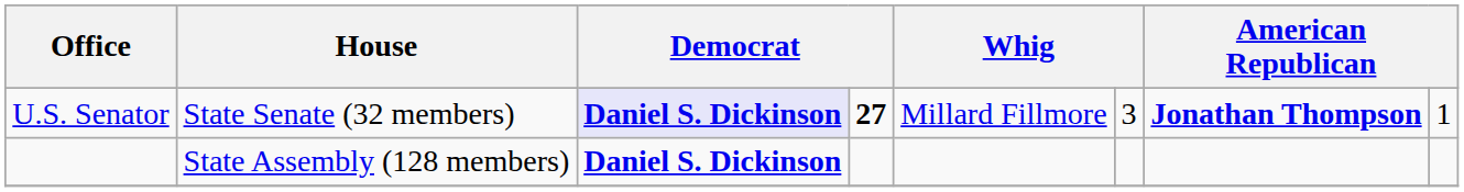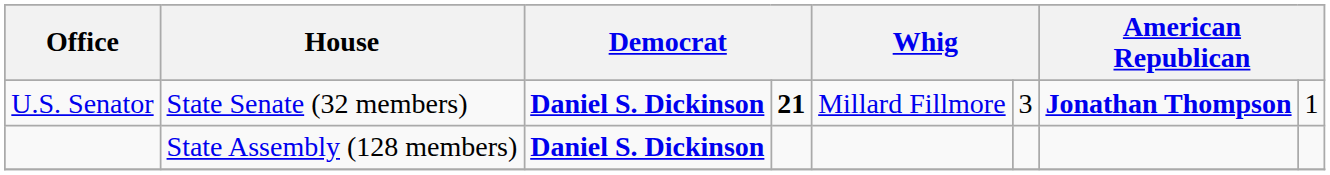 <table class=wikitable>
 <tr bgcolor=lightgrey>
 <th>Office</th>
 <th>House</th>
 <th colspan="2"><a href='#'>Democrat</a></th>
 <th colspan="2"><a href='#'>Whig</a></th>
 <th colspan="2"><a href='#'>American <br>Republican</a></th>
 </tr>
 <tr>
 <td><a href='#'>U.S. Senator</a></td>
 <td><a href='#'>State Senate</a> (32 members)</td>
-<td style="background: lavender;"><strong><a href='#'>Daniel S. Dickinson</a></strong></td>
-<td align="right"><strong>27</strong></td>
+<td><strong><a href='#'>Daniel S. Dickinson</a></strong></td>
+<td align="right"><strong>21</strong></td>
 <td><a href='#'>Millard Fillmore</a></td>
 <td align="right">3</td>
 <td><strong><a href='#'>Jonathan Thompson</a></strong></td>
 <td align="right">1</td>
 </tr>
 <tr>
 <td></td>
 <td><a href='#'>State Assembly</a> (128 members)</td>
 <td><strong><a href='#'>Daniel S. Dickinson</a></strong></td>
 <td align="right"></td>
 <td></td>
 <td align="right"></td>
 <td></td>
 <td align="right"></td>
 </tr>
 <tr>
 </tr>
 </table>
